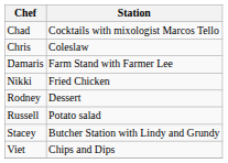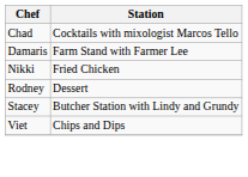 <table class="wikitable">
 <tr>
 <th>Chef</th>
 <th>Station</th>
 </tr>
 <tr>
 <td>Chad</td>
 <td>Cocktails with mixologist Marcos Tello</td>
-</tr>
-<tr>
-<td>Chris</td>
-<td>Coleslaw</td>
 </tr>
 <tr>
 <td>Damaris</td>
 <td>Farm Stand with Farmer Lee</td>
 </tr>
 <tr>
 <td>Nikki</td>
 <td>Fried Chicken</td>
 </tr>
 <tr>
 <td>Rodney</td>
 <td>Dessert</td>
 </tr>
 <tr>
-<td>Russell</td>
-<td>Potato salad</td>
-</tr>
-<tr>
 <td>Stacey</td>
 <td>Butcher Station with Lindy and Grundy</td>
 </tr>
 <tr>
 <td>Viet</td>
 <td>Chips and Dips</td>
 </tr>
 <tr>
 </tr>
 </table>
